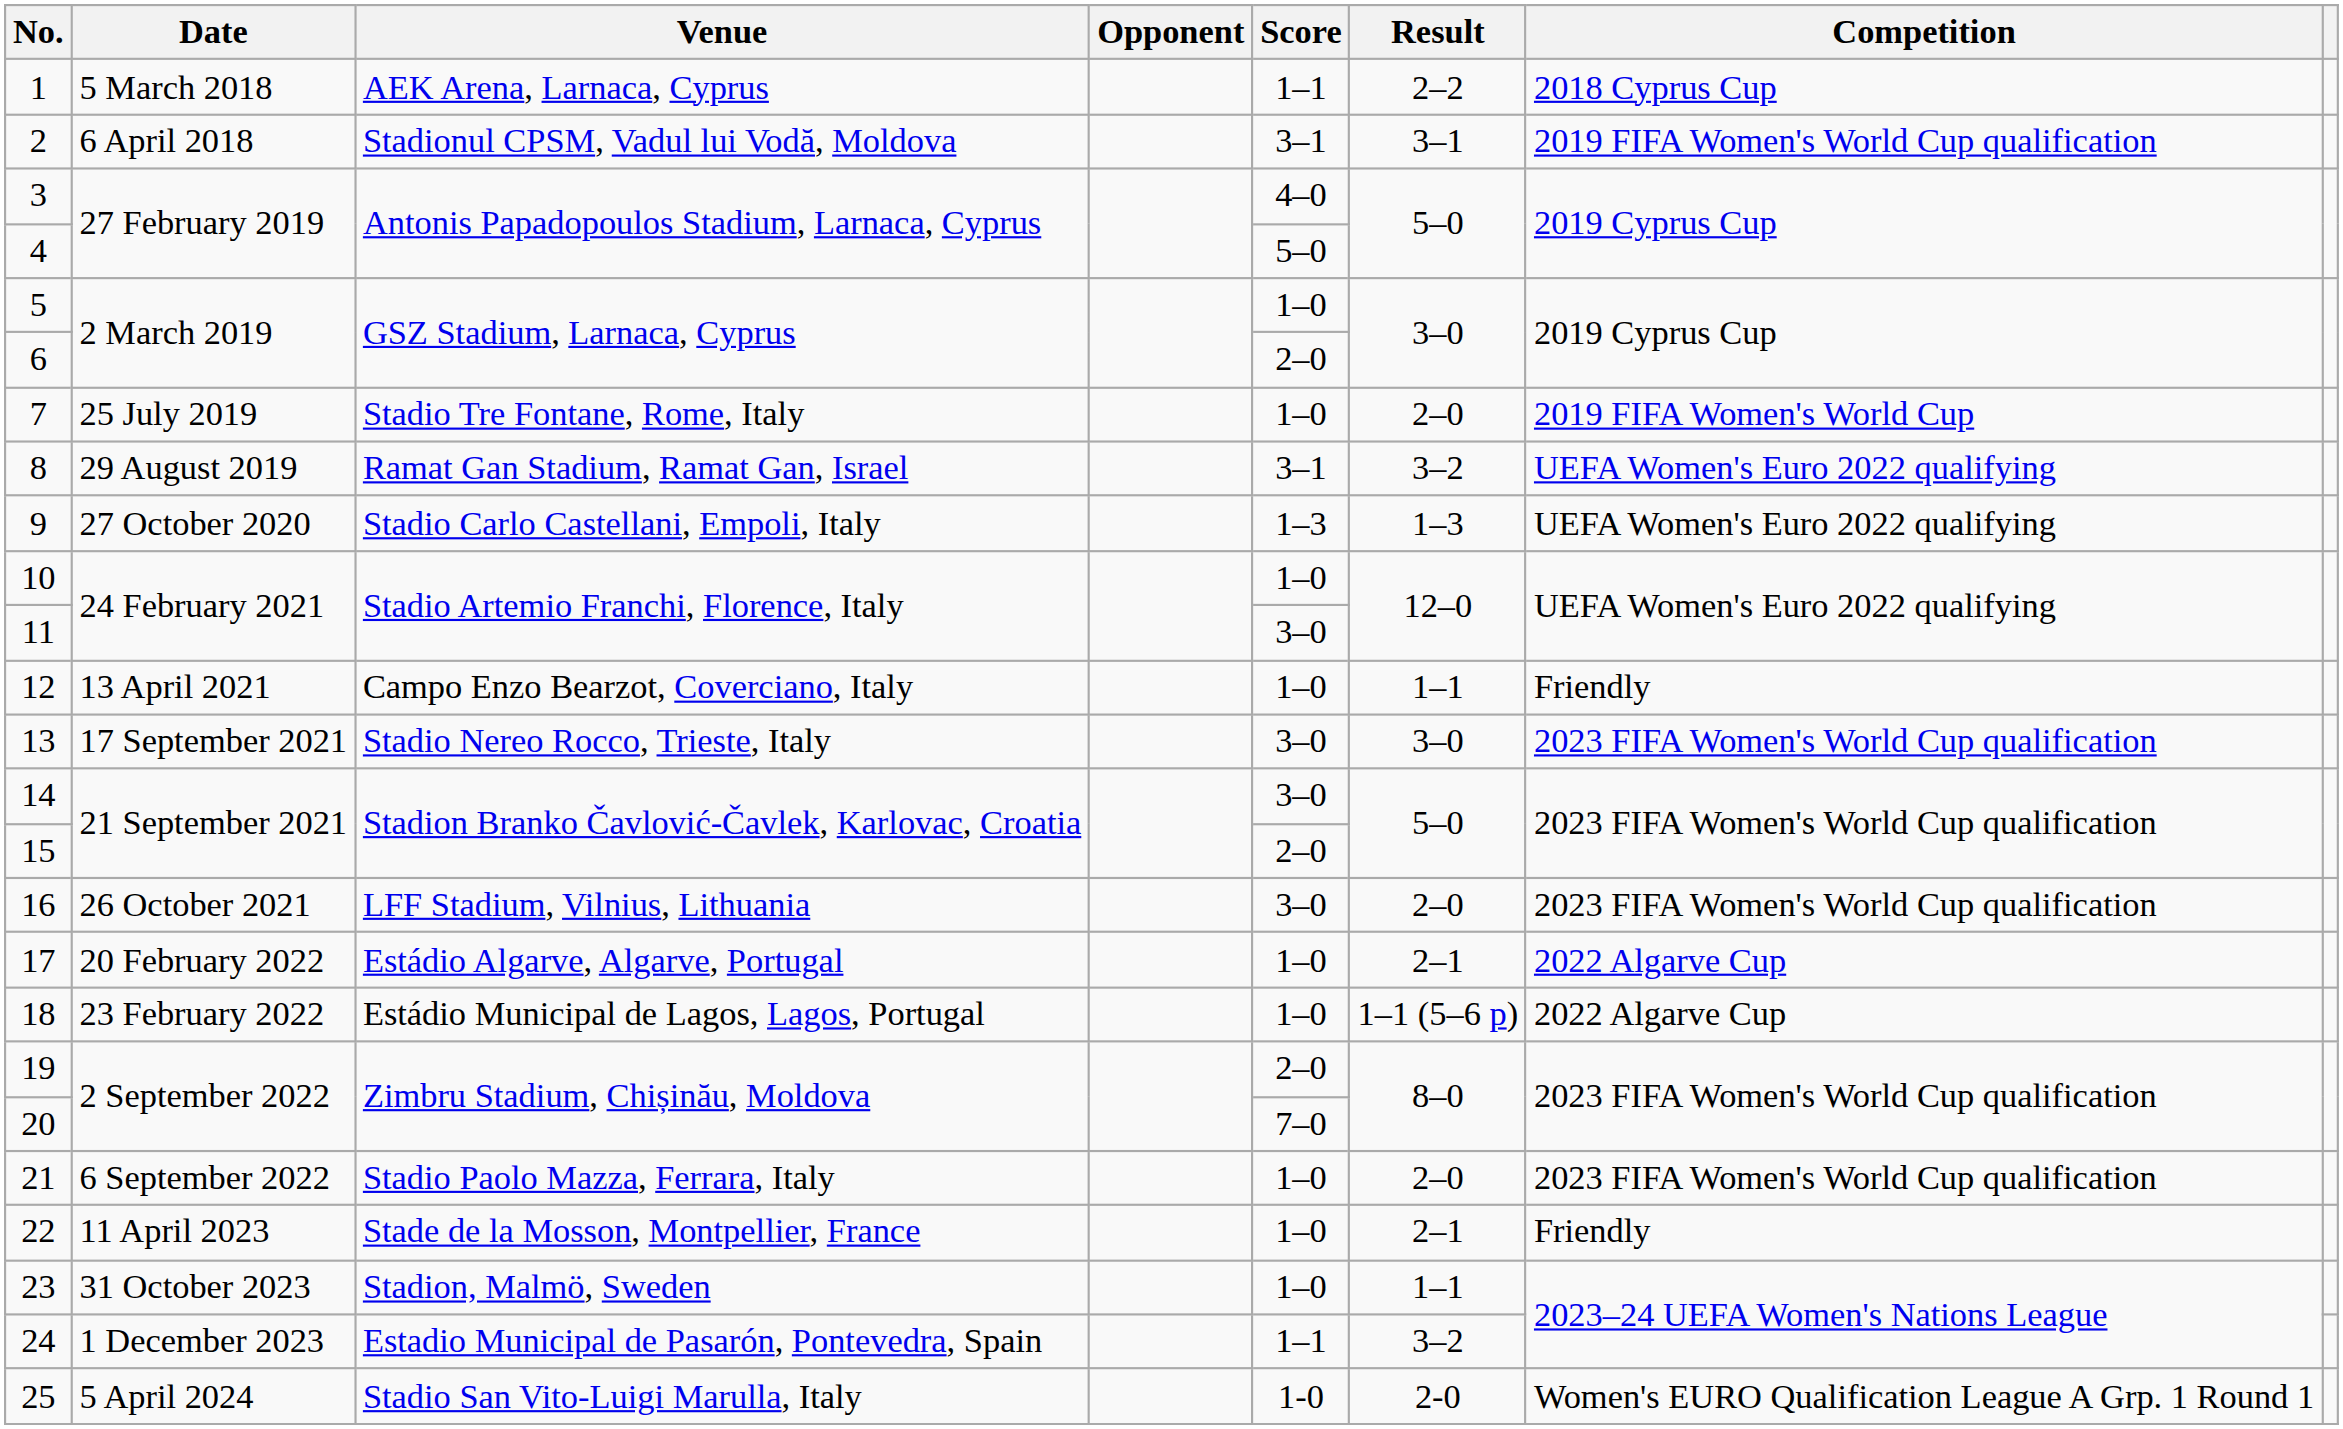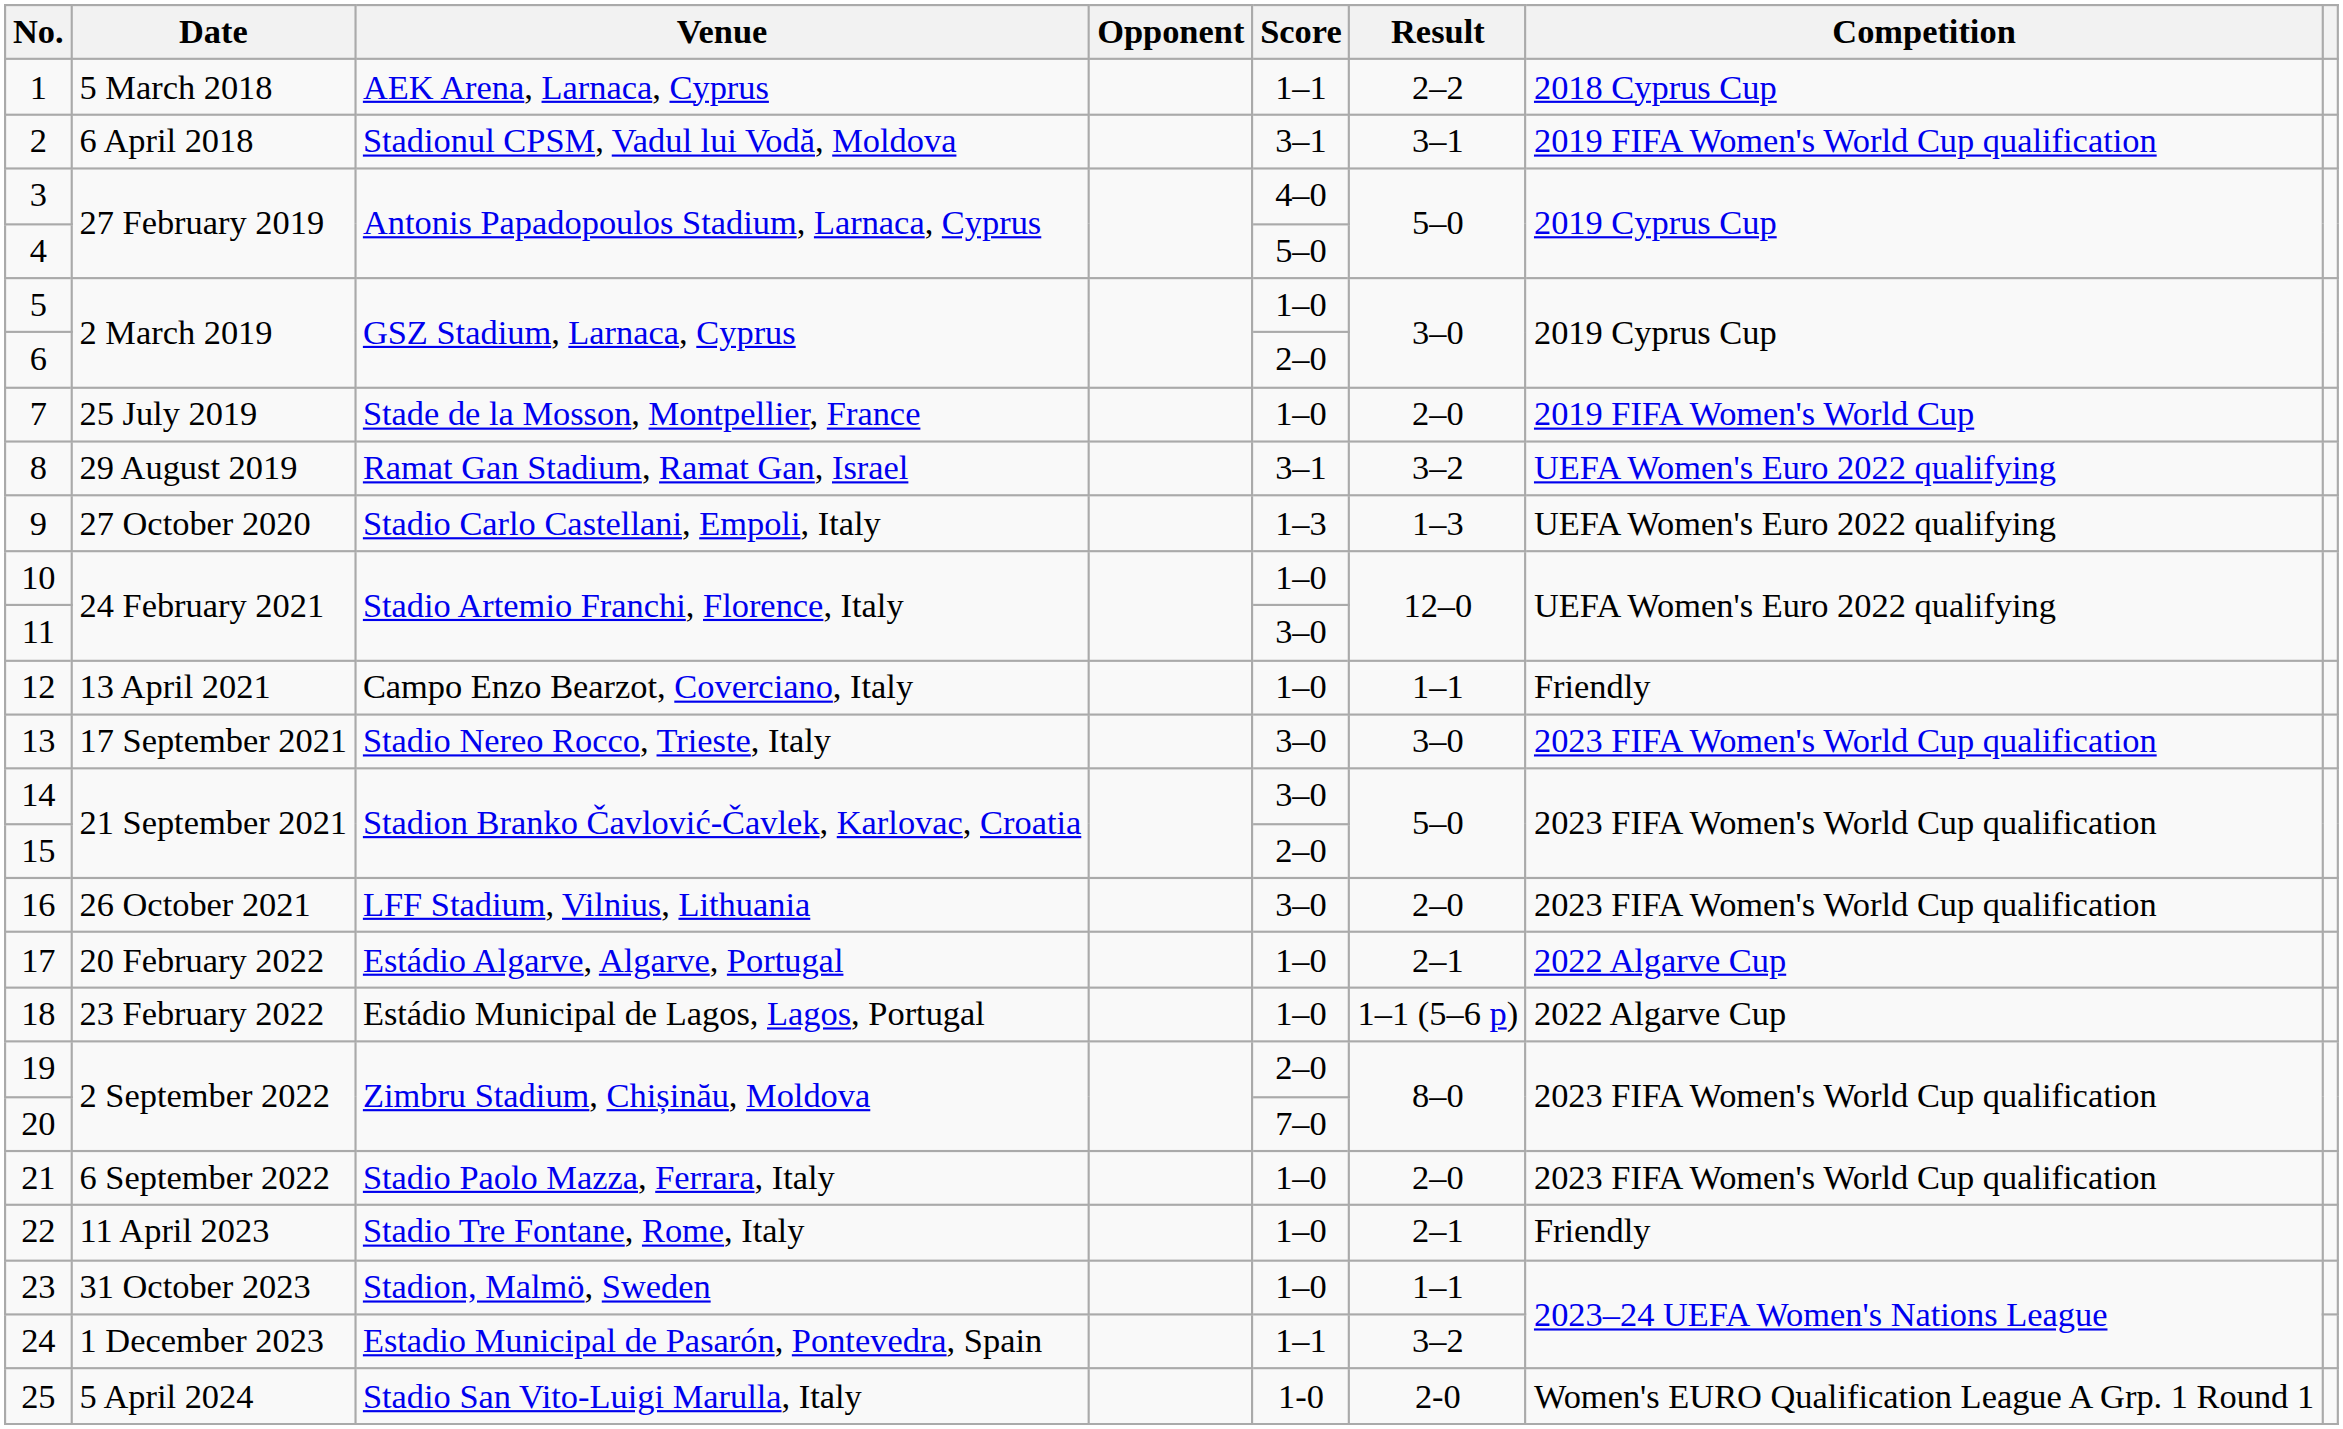 <table class="wikitable sortable">
 <tr>
 <th scope="col">No.</th>
 <th scope="col">Date</th>
 <th scope="col">Venue</th>
 <th scope="col">Opponent</th>
 <th scope="col">Score</th>
 <th scope="col">Result</th>
 <th scope="col">Competition</th>
 <th scope="col" class="unsortable"></th>
 </tr>
 <tr>
 <td align="center">1</td>
 <td>5 March 2018</td>
 <td><a href='#'>AEK Arena</a>, <a href='#'>Larnaca</a>, <a href='#'>Cyprus</a></td>
 <td></td>
 <td align="center">1–1</td>
 <td align="center">2–2</td>
 <td><a href='#'>2018 Cyprus Cup</a></td>
 <td></td>
 </tr>
 <tr>
 <td align="center">2</td>
 <td>6 April 2018</td>
 <td><a href='#'>Stadionul CPSM</a>, <a href='#'>Vadul lui Vodă</a>, <a href='#'>Moldova</a></td>
 <td></td>
 <td align="center">3–1</td>
 <td align="center">3–1</td>
 <td><a href='#'>2019 FIFA Women's World Cup qualification</a></td>
 <td></td>
 </tr>
 <tr>
 <td align="center">3</td>
 <td rowspan="2">27 February 2019</td>
 <td rowspan="2"><a href='#'>Antonis Papadopoulos Stadium</a>, <a href='#'>Larnaca</a>, <a href='#'>Cyprus</a></td>
 <td rowspan="2"></td>
 <td align="center">4–0</td>
 <td rowspan="2" align="center">5–0</td>
 <td rowspan="2"><a href='#'>2019 Cyprus Cup</a></td>
 <td rowspan="2"></td>
 </tr>
 <tr>
 <td align="center">4</td>
 <td align="center">5–0</td>
 </tr>
 <tr>
 <td align="center">5</td>
 <td rowspan="2">2 March 2019</td>
 <td rowspan="2"><a href='#'>GSZ Stadium</a>, <a href='#'>Larnaca</a>, <a href='#'>Cyprus</a></td>
 <td rowspan="2"></td>
 <td align="center">1–0</td>
 <td rowspan="2" align="center">3–0</td>
 <td rowspan="2">2019 Cyprus Cup</td>
 <td rowspan="2"></td>
 </tr>
 <tr>
 <td align="center">6</td>
 <td align="center">2–0</td>
 </tr>
 <tr>
 <td align="center">7</td>
 <td>25 July 2019</td>
-<td><a href='#'>Stadio Tre Fontane</a>, <a href='#'>Rome</a>, Italy</td>
+<td><a href='#'>Stade de la Mosson</a>, <a href='#'>Montpellier</a>, <a href='#'>France</a></td>
 <td></td>
 <td align="center">1–0</td>
 <td align="center">2–0</td>
 <td><a href='#'>2019 FIFA Women's World Cup</a></td>
 <td></td>
 </tr>
 <tr>
 <td align="center">8</td>
 <td>29 August 2019</td>
 <td><a href='#'>Ramat Gan Stadium</a>, <a href='#'>Ramat Gan</a>, <a href='#'>Israel</a></td>
 <td></td>
 <td align="center">3–1</td>
 <td align="center">3–2</td>
 <td><a href='#'>UEFA Women's Euro 2022 qualifying</a></td>
 <td></td>
 </tr>
 <tr>
 <td align="center">9</td>
 <td>27 October 2020</td>
 <td><a href='#'>Stadio Carlo Castellani</a>, <a href='#'>Empoli</a>, Italy</td>
 <td></td>
 <td align="center">1–3</td>
 <td align="center">1–3</td>
 <td>UEFA Women's Euro 2022 qualifying</td>
 <td></td>
 </tr>
 <tr>
 <td align="center">10</td>
 <td rowspan="2">24 February 2021</td>
 <td rowspan="2"><a href='#'>Stadio Artemio Franchi</a>, <a href='#'>Florence</a>, Italy</td>
 <td rowspan="2"></td>
 <td align="center">1–0</td>
 <td rowspan="2" align="center">12–0</td>
 <td rowspan="2">UEFA Women's Euro 2022 qualifying</td>
 <td rowspan="2"></td>
 </tr>
 <tr>
 <td align="center">11</td>
 <td align="center">3–0</td>
 </tr>
 <tr>
 <td align="center">12</td>
 <td>13 April 2021</td>
 <td>Campo Enzo Bearzot, <a href='#'>Coverciano</a>, Italy</td>
 <td></td>
 <td align="center">1–0</td>
 <td align="center">1–1</td>
 <td>Friendly</td>
 <td></td>
 </tr>
 <tr>
 <td align="center">13</td>
 <td>17 September 2021</td>
 <td><a href='#'>Stadio Nereo Rocco</a>, <a href='#'>Trieste</a>, Italy</td>
 <td></td>
 <td align="center">3–0</td>
 <td align="center">3–0</td>
 <td><a href='#'>2023 FIFA Women's World Cup qualification</a></td>
 <td></td>
 </tr>
 <tr>
 <td align="center">14</td>
 <td rowspan="2">21 September 2021</td>
 <td rowspan="2"><a href='#'>Stadion Branko Čavlović-Čavlek</a>, <a href='#'>Karlovac</a>, <a href='#'>Croatia</a></td>
 <td rowspan="2"></td>
 <td align="center">3–0</td>
 <td rowspan="2" align="center">5–0</td>
 <td rowspan="2">2023 FIFA Women's World Cup qualification</td>
 <td rowspan="2"></td>
 </tr>
 <tr>
 <td align="center">15</td>
 <td align="center">2–0</td>
 </tr>
 <tr>
 <td align="center">16</td>
 <td>26 October 2021</td>
 <td><a href='#'>LFF Stadium</a>, <a href='#'>Vilnius</a>, <a href='#'>Lithuania</a></td>
 <td></td>
 <td align="center">3–0</td>
 <td align="center">2–0</td>
 <td>2023 FIFA Women's World Cup qualification</td>
 <td></td>
 </tr>
 <tr>
 <td align="center">17</td>
 <td>20 February 2022</td>
 <td><a href='#'>Estádio Algarve</a>, <a href='#'>Algarve</a>, <a href='#'>Portugal</a></td>
 <td></td>
 <td align="center">1–0</td>
 <td align="center">2–1</td>
 <td><a href='#'>2022 Algarve Cup</a></td>
 <td></td>
 </tr>
 <tr>
 <td align="center">18</td>
 <td>23 February 2022</td>
 <td>Estádio Municipal de Lagos, <a href='#'>Lagos</a>, Portugal</td>
 <td></td>
 <td align="center">1–0</td>
 <td align="center">1–1 (5–6 <a href='#'>p</a>)</td>
 <td>2022 Algarve Cup</td>
 <td></td>
 </tr>
 <tr>
 <td align="center">19</td>
 <td rowspan="2">2 September 2022</td>
 <td rowspan="2"><a href='#'>Zimbru Stadium</a>, <a href='#'>Chișinău</a>, <a href='#'>Moldova</a></td>
 <td rowspan="2"></td>
 <td align="center">2–0</td>
 <td rowspan="2" align="center">8–0</td>
 <td rowspan="2">2023 FIFA Women's World Cup qualification</td>
 <td rowspan="2"></td>
 </tr>
 <tr>
 <td align="center">20</td>
 <td align="center">7–0</td>
 </tr>
 <tr>
 <td align="center">21</td>
 <td>6 September 2022</td>
 <td><a href='#'>Stadio Paolo Mazza</a>, <a href='#'>Ferrara</a>, Italy</td>
 <td></td>
 <td align="center">1–0</td>
 <td align="center">2–0</td>
 <td>2023 FIFA Women's World Cup qualification</td>
 <td></td>
 </tr>
 <tr>
 <td align="center">22</td>
 <td>11 April 2023</td>
-<td><a href='#'>Stade de la Mosson</a>, <a href='#'>Montpellier</a>, <a href='#'>France</a></td>
+<td><a href='#'>Stadio Tre Fontane</a>, <a href='#'>Rome</a>, Italy</td>
 <td></td>
 <td align="center">1–0</td>
 <td align="center">2–1</td>
 <td>Friendly</td>
 <td></td>
 </tr>
 <tr>
 <td align="center">23</td>
 <td>31 October 2023</td>
 <td><a href='#'>Stadion, Malmö</a>, <a href='#'>Sweden</a></td>
 <td></td>
 <td align="center">1–0</td>
 <td align="center">1–1</td>
 <td rowspan=2><a href='#'>2023–24 UEFA Women's Nations League</a></td>
 <td></td>
 </tr>
 <tr>
 <td align="center">24</td>
 <td>1 December 2023</td>
 <td><a href='#'>Estadio Municipal de Pasarón</a>, <a href='#'>Pontevedra</a>, Spain</td>
 <td></td>
 <td align="center">1–1</td>
 <td align="center">3–2</td>
 <td></td>
 </tr>
 <tr>
 <td align="center">25</td>
 <td>5 April 2024</td>
 <td><a href='#'>Stadio San Vito-Luigi Marulla</a>, Italy</td>
 <td></td>
 <td align="center">1-0</td>
 <td align="center">2-0</td>
 <td>Women's EURO Qualification League A Grp. 1 Round 1</td>
 <td></td>
 </tr>
 <tr>
 </tr>
 </table>
